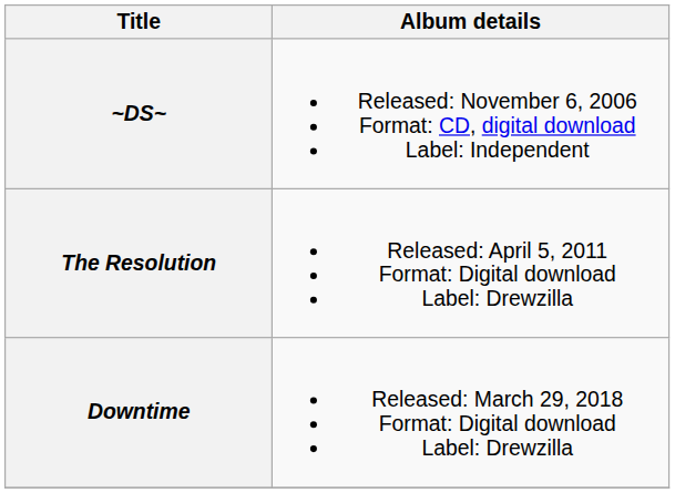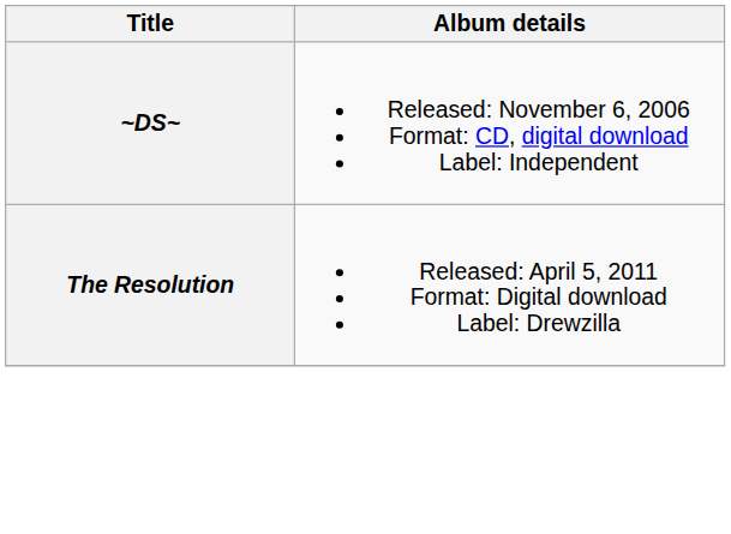 <table class="wikitable plainrowheaders" style="text-align:center;">
 <tr>
 <th scope="col" style="width:12em;">Title</th>
 <th scope="col" style="width:18em;">Album details</th>
 </tr>
 <tr>
 <th scope="row"><em>~DS~</em></th>
 <td><br><ul><li>Released: November 6, 2006</li><li>Format: <a href='#'>CD</a>, <a href='#'>digital download</a></li><li>Label: Independent</li></ul></td>
 </tr>
 <tr>
 <th scope="row"><em>The Resolution</em></th>
 <td><br><ul><li>Released: April 5, 2011</li><li>Format: Digital download</li><li>Label: Drewzilla</li></ul></td>
 </tr>
 <tr>
-<th scope="row"><em>Downtime</em></th>
-<td><br><ul><li>Released: March 29, 2018</li><li>Format: Digital download</li><li>Label: Drewzilla</li></ul></td>
-</tr>
-<tr>
 </tr>
 </table>
